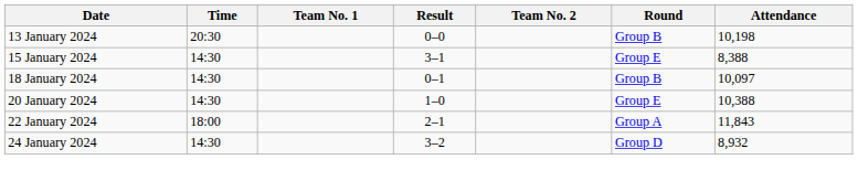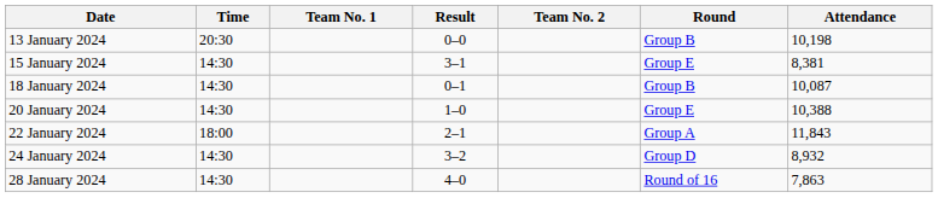 <table class="wikitable" style="text-align:left; width:80%;">
 <tr>
 <th>Date</th>
 <th>Time</th>
 <th>Team No. 1</th>
 <th>Result</th>
 <th>Team No. 2</th>
 <th>Round</th>
 <th>Attendance</th>
 </tr>
 <tr>
 <td>13 January 2024</td>
 <td>20:30</td>
 <td></td>
 <td style="text-align:center;">0–0</td>
 <td></td>
 <td><a href='#'>Group B</a></td>
 <td>10,198</td>
 </tr>
 <tr>
 <td>15 January 2024</td>
 <td>14:30</td>
 <td></td>
 <td style="text-align:center;">3–1</td>
 <td></td>
 <td><a href='#'>Group E</a></td>
-<td>8,388</td>
+<td>8,381</td>
 </tr>
 <tr>
 <td>18 January 2024</td>
 <td>14:30</td>
 <td></td>
 <td style="text-align:center;">0–1</td>
 <td></td>
 <td><a href='#'>Group B</a></td>
-<td>10,097</td>
+<td>10,087</td>
 </tr>
 <tr>
 <td>20 January 2024</td>
 <td>14:30</td>
 <td></td>
 <td style="text-align:center;">1–0</td>
 <td></td>
 <td><a href='#'>Group E</a></td>
 <td>10,388</td>
 </tr>
 <tr>
 <td>22 January 2024</td>
 <td>18:00</td>
 <td></td>
 <td style="text-align:center;">2–1</td>
 <td></td>
 <td><a href='#'>Group A</a></td>
 <td>11,843</td>
 </tr>
 <tr>
 <td>24 January 2024</td>
 <td>14:30</td>
 <td></td>
 <td style="text-align:center;">3–2</td>
 <td></td>
 <td><a href='#'>Group D</a></td>
 <td>8,932</td>
 </tr>
+<tr>
+<td>28 January 2024</td>
+<td>14:30</td>
+<td></td>
+<td style="text-align:center;">4–0</td>
+<td></td>
+<td><a href='#'>Round of 16</a></td>
+<td>7,863</td>
+</tr>
 </table>
